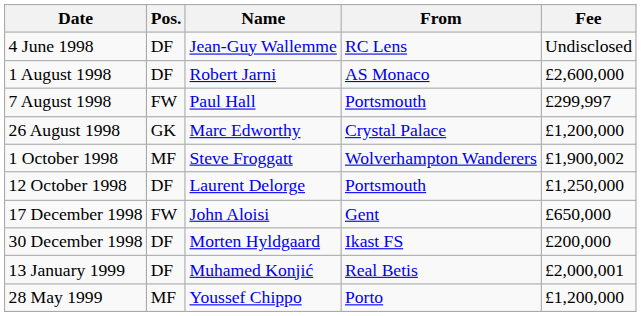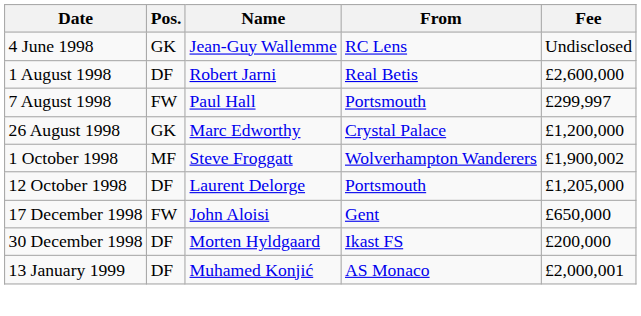 <table class="wikitable">
 <tr>
 <th>Date</th>
 <th>Pos.</th>
 <th>Name</th>
 <th>From</th>
 <th>Fee</th>
 </tr>
 <tr>
 <td>4 June 1998</td>
-<td>DF</td>
+<td>GK</td>
 <td> <a href='#'>Jean-Guy Wallemme</a></td>
 <td> <a href='#'>RC Lens</a></td>
 <td>Undisclosed</td>
 </tr>
 <tr>
 <td>1 August 1998</td>
 <td>DF</td>
 <td> <a href='#'>Robert Jarni</a></td>
-<td> <a href='#'>AS Monaco</a></td>
+<td> <a href='#'>Real Betis</a></td>
 <td>£2,600,000</td>
 </tr>
 <tr>
 <td>7 August 1998</td>
 <td>FW</td>
 <td> <a href='#'>Paul Hall</a></td>
 <td> <a href='#'>Portsmouth</a></td>
 <td>£299,997</td>
 </tr>
 <tr>
 <td>26 August 1998</td>
 <td>GK</td>
 <td> <a href='#'>Marc Edworthy</a></td>
 <td> <a href='#'>Crystal Palace</a></td>
 <td>£1,200,000</td>
 </tr>
 <tr>
 <td>1 October 1998</td>
 <td>MF</td>
 <td> <a href='#'>Steve Froggatt</a></td>
 <td> <a href='#'>Wolverhampton Wanderers</a></td>
 <td>£1,900,002</td>
 </tr>
 <tr>
 <td>12 October 1998</td>
 <td>DF</td>
 <td> <a href='#'>Laurent Delorge</a></td>
 <td> <a href='#'>Portsmouth</a></td>
-<td>£1,250,000</td>
+<td>£1,205,000</td>
 </tr>
 <tr>
 <td>17 December 1998</td>
 <td>FW</td>
 <td> <a href='#'>John Aloisi</a></td>
 <td> <a href='#'>Gent</a></td>
 <td>£650,000</td>
 </tr>
 <tr>
 <td>30 December 1998</td>
 <td>DF</td>
 <td> <a href='#'>Morten Hyldgaard</a></td>
 <td> <a href='#'>Ikast FS</a></td>
 <td>£200,000</td>
 </tr>
 <tr>
 <td>13 January 1999</td>
 <td>DF</td>
 <td> <a href='#'>Muhamed Konjić</a></td>
-<td> <a href='#'>Real Betis</a></td>
+<td> <a href='#'>AS Monaco</a></td>
 <td>£2,000,001</td>
 </tr>
-<tr>
-<td>28 May 1999</td>
-<td>MF</td>
-<td> <a href='#'>Youssef Chippo</a></td>
-<td> <a href='#'>Porto</a></td>
-<td>£1,200,000</td>
-</tr>
 </table>
